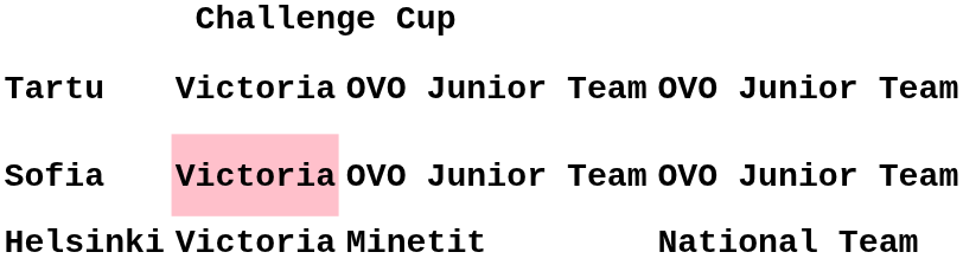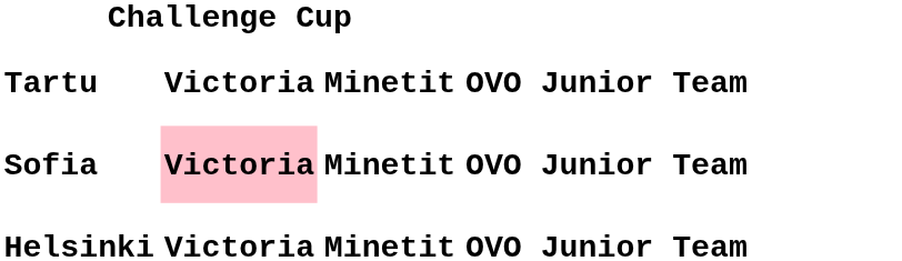 <table>
 <tr>
 <td colspan="3" style="text-align:center;"><strong>Challenge Cup</strong></td>
 </tr>
 <tr>
 <th scope=row style="text-align:left">Tartu</th>
 <td style="height:30px;"> <strong>Victoria</strong></td>
-<td> <strong>OVO Junior Team</strong></td>
+<td style="height:30px;"> <strong>Minetit</strong></td>
 <td style="height:30px;"> <strong>OVO Junior Team</strong></td>
 </tr>
 <tr>
 <th scope=row style="text-align:left">Sofia</th>
 <td style="background: pink;"> <strong>Victoria</strong></td>
-<td> <strong>OVO Junior Team</strong></td>
+<td> <strong>Minetit</strong></td>
 <td style="height:30px;"> <strong>OVO Junior Team</strong></td>
 </tr>
 <tr>
 <th scope=row style="text-align:left">Helsinki</th>
 <td> <strong>Victoria</strong></td>
 <td> <strong>Minetit</strong></td>
-<td> <strong>National Team</strong></td>
+<td style="height:30px;"> <strong>OVO Junior Team</strong></td>
 </tr>
 <tr>
 </tr>
 </table>
